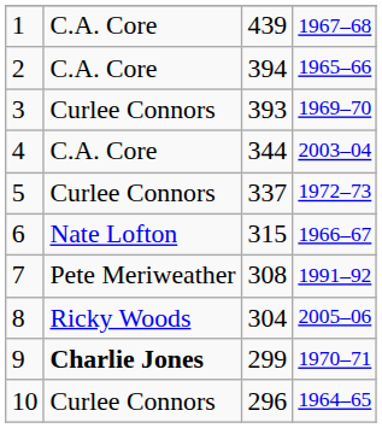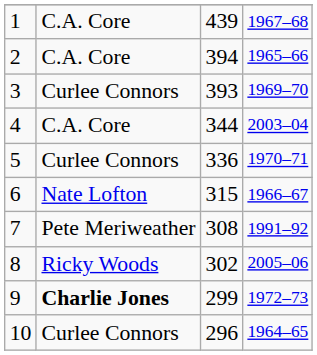 <table class="wikitable">
 <tr>
 </tr>
 <tr>
 <td>1</td>
 <td>C.A. Core</td>
 <td>439</td>
 <td style="font-size:80%;"><a href='#'>1967–68</a></td>
 </tr>
 <tr>
 <td>2</td>
 <td>C.A. Core</td>
 <td>394</td>
 <td style="font-size:80%;"><a href='#'>1965–66</a></td>
 </tr>
 <tr>
 <td>3</td>
 <td>Curlee Connors</td>
 <td>393</td>
 <td style="font-size:80%;"><a href='#'>1969–70</a></td>
 </tr>
 <tr>
 <td>4</td>
 <td>C.A. Core</td>
 <td>344</td>
 <td style="font-size:80%;"><a href='#'>2003–04</a></td>
 </tr>
 <tr>
 <td>5</td>
 <td>Curlee Connors</td>
-<td>337</td>
-<td style="font-size:80%;"><a href='#'>1972–73</a></td>
+<td>336</td>
+<td style="font-size:80%;"><a href='#'>1970–71</a></td>
 </tr>
 <tr>
 <td>6</td>
 <td><a href='#'>Nate Lofton</a></td>
 <td>315</td>
 <td style="font-size:80%;"><a href='#'>1966–67</a></td>
 </tr>
 <tr>
 <td>7</td>
 <td>Pete Meriweather</td>
 <td>308</td>
 <td style="font-size:80%;"><a href='#'>1991–92</a></td>
 </tr>
 <tr>
 <td>8</td>
 <td><a href='#'>Ricky Woods</a></td>
-<td>304</td>
+<td>302</td>
 <td style="font-size:80%;"><a href='#'>2005–06</a></td>
 </tr>
 <tr>
 <td>9</td>
 <td><strong>Charlie Jones</strong></td>
 <td>299</td>
-<td style="font-size:80%;"><a href='#'>1970–71</a></td>
+<td style="font-size:80%;"><a href='#'>1972–73</a></td>
 </tr>
 <tr>
 <td>10</td>
 <td>Curlee Connors</td>
 <td>296</td>
 <td style="font-size:80%;"><a href='#'>1964–65</a></td>
 </tr>
 </table>
